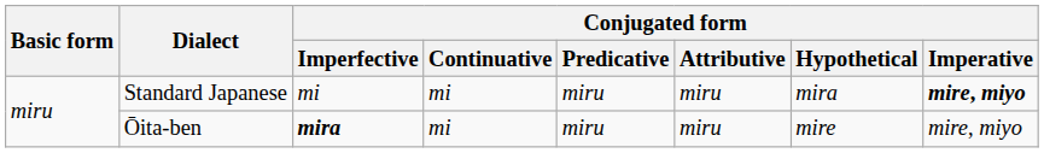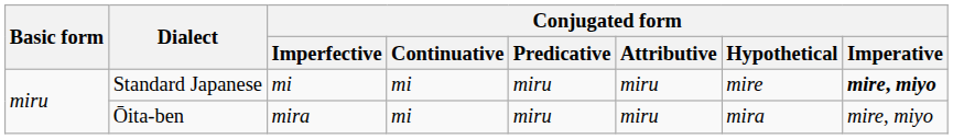 <table - class="wikitable">
 <tr>
 <th rowspan=2>Basic form</th>
 <th rowspan=2>Dialect</th>
 <th colspan=6>Conjugated form</th>
 </tr>
 <tr>
 <th>Imperfective</th>
 <th>Continuative</th>
 <th>Predicative</th>
 <th>Attributive</th>
 <th>Hypothetical</th>
 <th>Imperative</th>
 </tr>
 <tr>
 <td rowspan=2><em>miru</em></td>
 <td>Standard Japanese</td>
 <td><em>mi</em></td>
 <td><em>mi</em></td>
 <td><em>miru</em></td>
 <td><em>miru</em></td>
-<td><em>mira</em></td>
+<td><em>mire</em></td>
 <td><strong><em>mire</em>, <em>miyo</em></strong></td>
 </tr>
 <tr>
 <td>Ōita-ben</td>
-<td><strong><em>mira</em></strong></td>
+<td><em>mira</em></td>
 <td><em>mi</em></td>
 <td><em>miru</em></td>
 <td><em>miru</em></td>
-<td><em>mire</em></td>
+<td><em>mira</em></td>
 <td><em>mire</em>, <em>miyo</em></td>
 </tr>
 </table>
